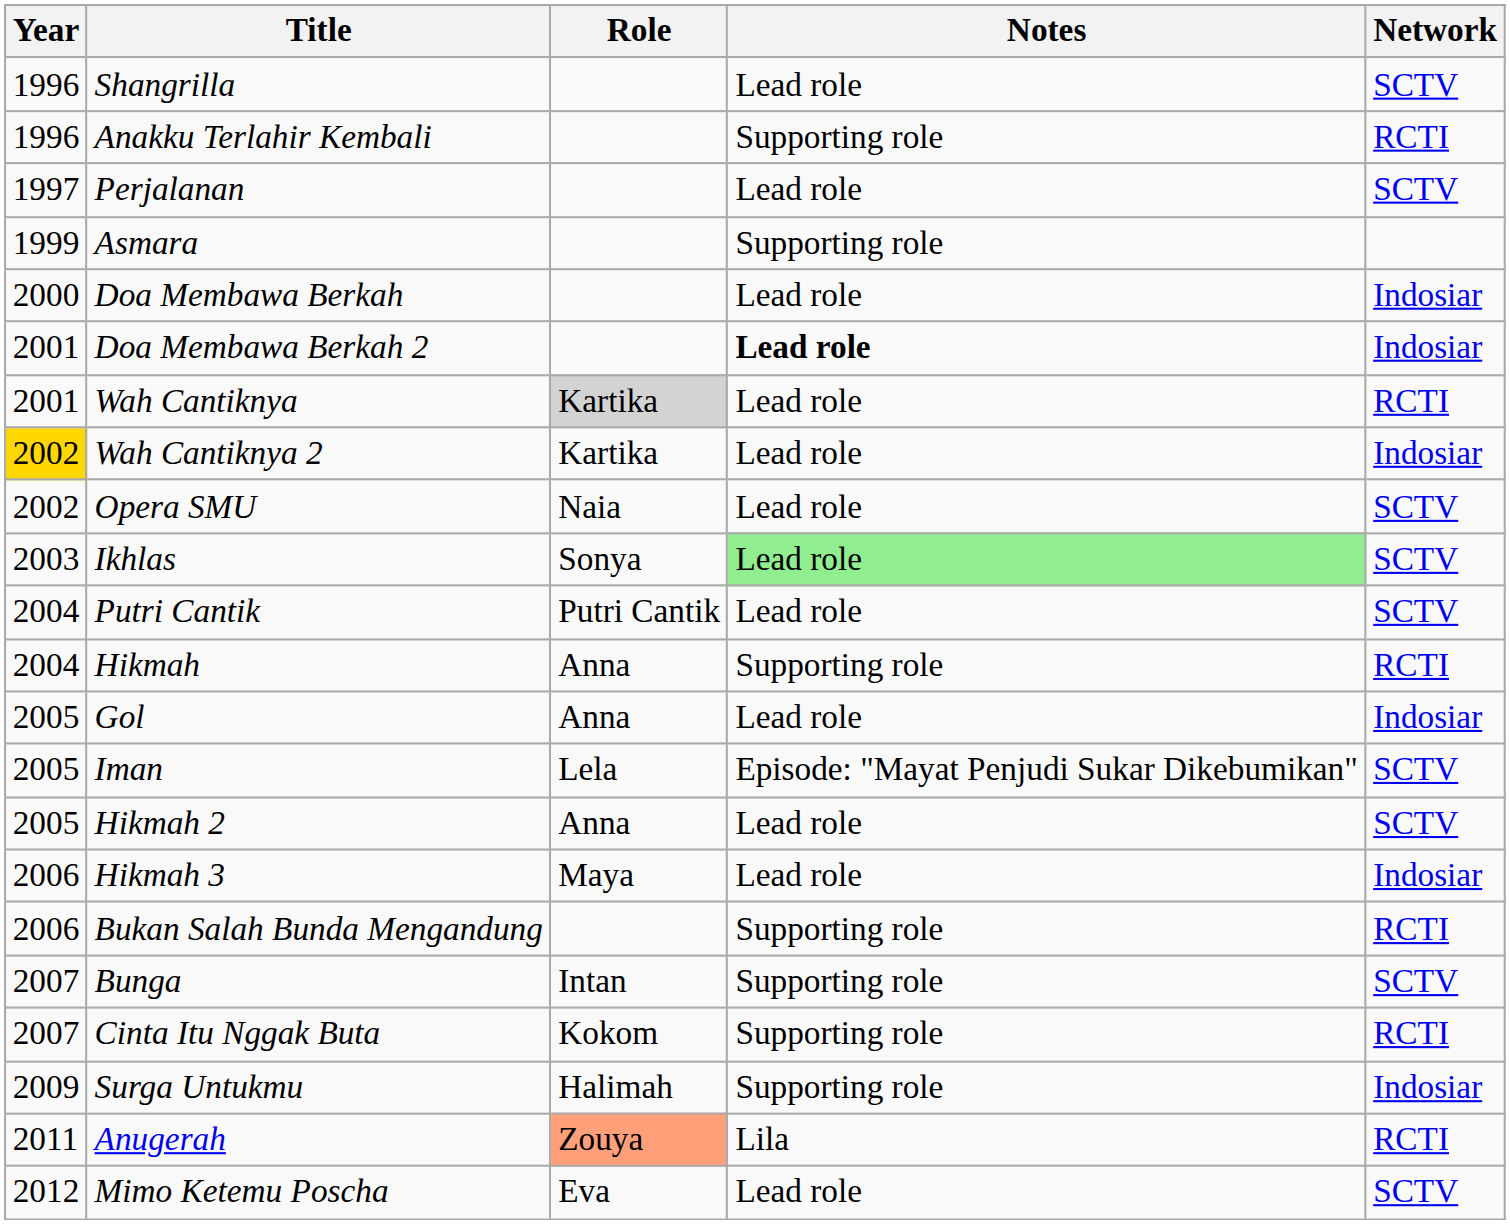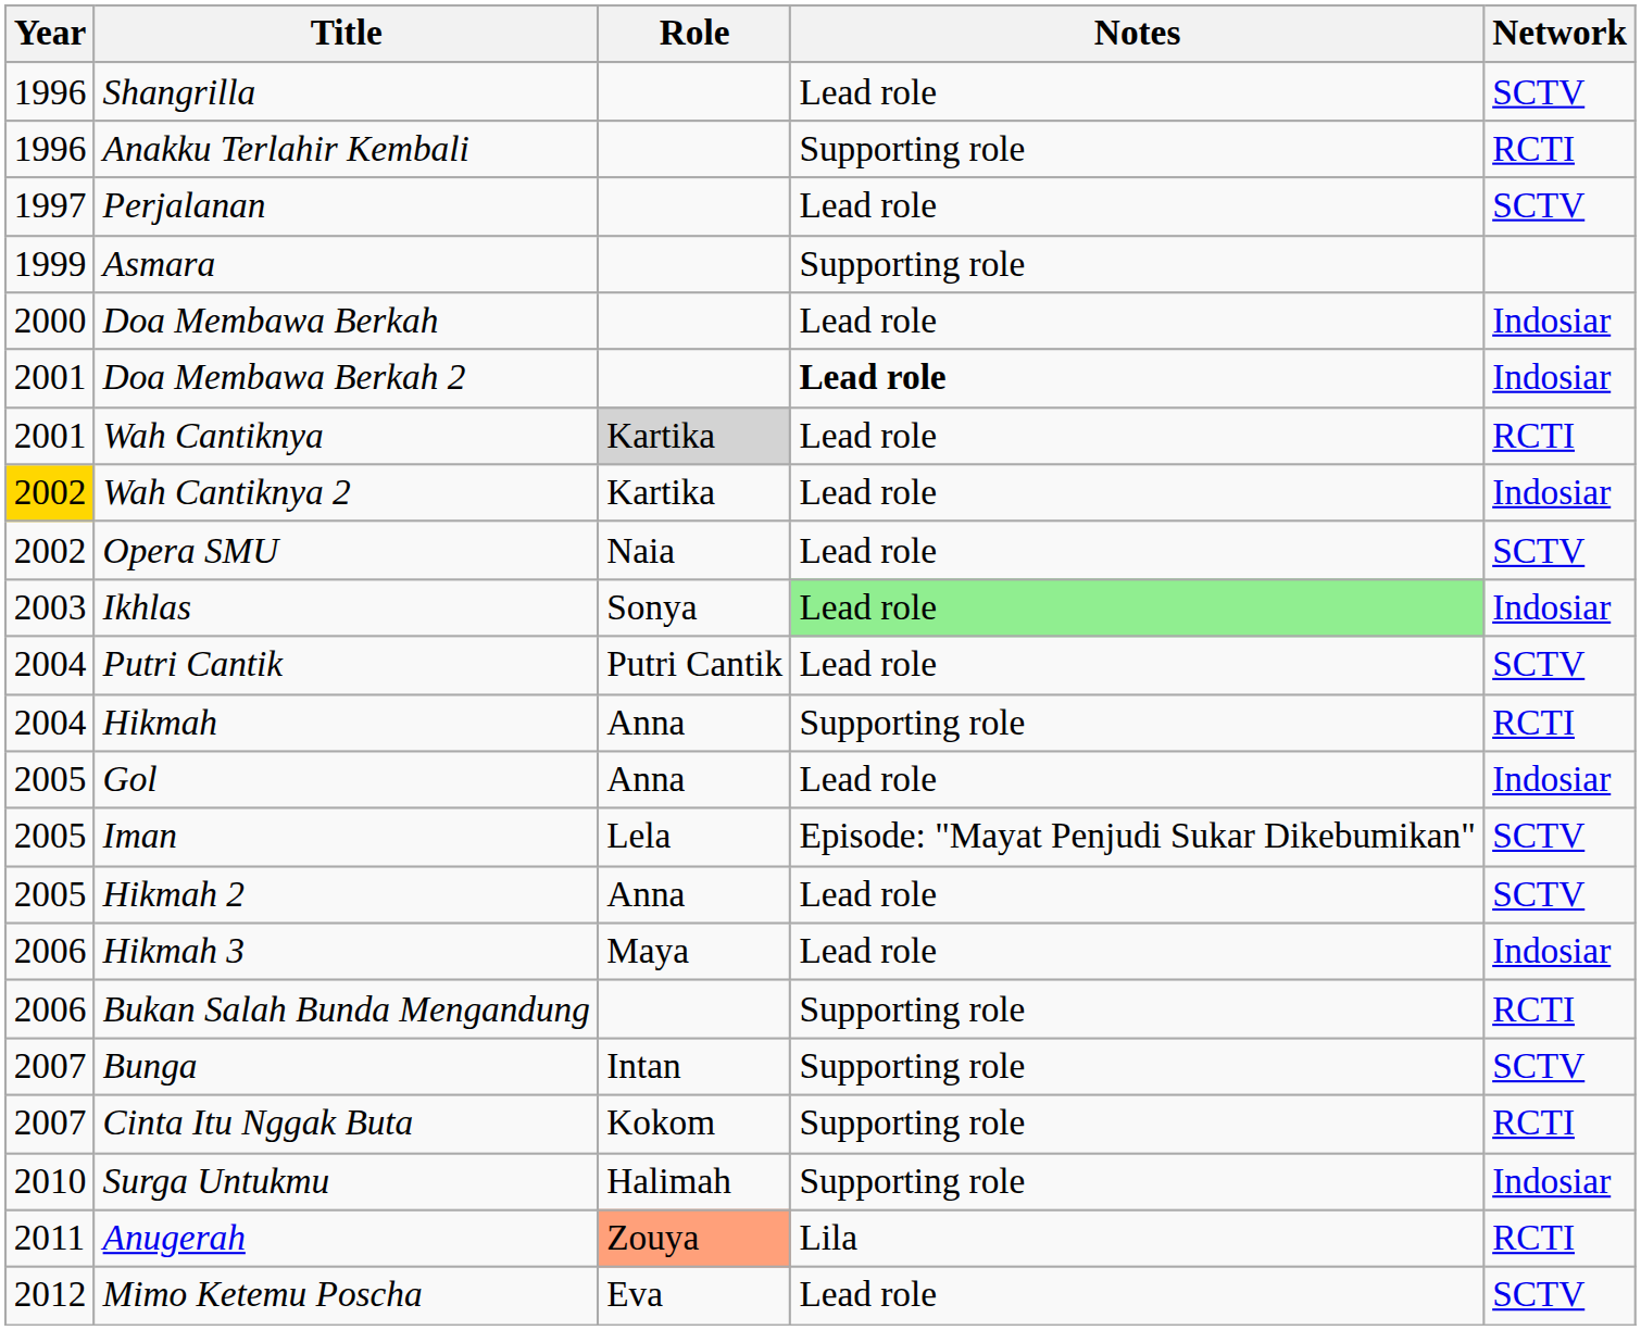 <table class="wikitable">
 <tr>
 <th>Year</th>
 <th>Title</th>
 <th>Role</th>
 <th>Notes</th>
 <th>Network</th>
 </tr>
 <tr>
 <td>1996</td>
 <td><em>Shangrilla</em></td>
 <td></td>
 <td>Lead role</td>
 <td><a href='#'>SCTV</a></td>
 </tr>
 <tr>
 <td>1996</td>
 <td><em>Anakku Terlahir Kembali</em></td>
 <td></td>
 <td>Supporting role</td>
 <td><a href='#'>RCTI</a></td>
 </tr>
 <tr>
 <td>1997</td>
 <td><em>Perjalanan</em></td>
 <td></td>
 <td>Lead role</td>
 <td><a href='#'>SCTV</a></td>
 </tr>
 <tr>
 <td>1999</td>
 <td><em>Asmara</em></td>
 <td></td>
 <td>Supporting role</td>
 <td></td>
 </tr>
 <tr>
 <td>2000</td>
 <td><em>Doa Membawa Berkah</em></td>
 <td></td>
 <td>Lead role</td>
 <td><a href='#'>Indosiar</a></td>
 </tr>
 <tr>
 <td>2001</td>
 <td><em>Doa Membawa Berkah 2</em></td>
 <td></td>
 <td><strong>Lead role</strong></td>
 <td><a href='#'>Indosiar</a></td>
 </tr>
 <tr>
 <td>2001</td>
 <td><em>Wah Cantiknya</em></td>
 <td style="background: lightgrey;">Kartika</td>
 <td>Lead role</td>
 <td><a href='#'>RCTI</a></td>
 </tr>
 <tr>
 <td style="background: gold;">2002</td>
 <td><em>Wah Cantiknya 2</em></td>
 <td>Kartika</td>
 <td>Lead role</td>
 <td><a href='#'>Indosiar</a></td>
 </tr>
 <tr>
 <td>2002</td>
 <td><em>Opera SMU</em></td>
 <td>Naia</td>
 <td>Lead role</td>
 <td><a href='#'>SCTV</a></td>
 </tr>
 <tr>
 <td>2003</td>
 <td><em>Ikhlas</em></td>
 <td>Sonya</td>
 <td style="background: lightgreen;">Lead role</td>
-<td><a href='#'>SCTV</a></td>
+<td><a href='#'>Indosiar</a></td>
 </tr>
 <tr>
 <td>2004</td>
 <td><em>Putri Cantik</em></td>
 <td>Putri Cantik</td>
 <td>Lead role</td>
 <td><a href='#'>SCTV</a></td>
 </tr>
 <tr>
 <td>2004</td>
 <td><em>Hikmah</em></td>
 <td>Anna</td>
 <td>Supporting role</td>
 <td><a href='#'>RCTI</a></td>
 </tr>
 <tr>
 <td>2005</td>
 <td><em>Gol</em></td>
 <td>Anna</td>
 <td>Lead role</td>
 <td><a href='#'>Indosiar</a></td>
 </tr>
 <tr>
 <td>2005</td>
 <td><em>Iman</em></td>
 <td>Lela</td>
 <td>Episode: "Mayat Penjudi Sukar Dikebumikan"</td>
 <td><a href='#'>SCTV</a></td>
 </tr>
 <tr>
 <td>2005</td>
 <td><em>Hikmah 2</em></td>
 <td>Anna</td>
 <td>Lead role</td>
 <td><a href='#'>SCTV</a></td>
 </tr>
 <tr>
 <td>2006</td>
 <td><em>Hikmah 3</em></td>
 <td>Maya</td>
 <td>Lead role</td>
 <td><a href='#'>Indosiar</a></td>
 </tr>
 <tr>
 <td>2006</td>
 <td><em>Bukan Salah Bunda Mengandung</em></td>
 <td></td>
 <td>Supporting role</td>
 <td><a href='#'>RCTI</a></td>
 </tr>
 <tr>
 <td>2007</td>
 <td><em>Bunga</em></td>
 <td>Intan</td>
 <td>Supporting role</td>
 <td><a href='#'>SCTV</a></td>
 </tr>
 <tr>
 <td>2007</td>
 <td><em>Cinta Itu Nggak Buta</em></td>
 <td>Kokom</td>
 <td>Supporting role</td>
 <td><a href='#'>RCTI</a></td>
 </tr>
 <tr>
-<td>2009</td>
+<td>2010</td>
 <td><em>Surga Untukmu</em></td>
 <td>Halimah</td>
 <td>Supporting role</td>
 <td><a href='#'>Indosiar</a></td>
 </tr>
 <tr>
 <td>2011</td>
 <td><em><a href='#'>Anugerah</a></em></td>
 <td style="background: lightsalmon;">Zouya</td>
 <td>Lila</td>
 <td><a href='#'>RCTI</a></td>
 </tr>
 <tr>
 <td>2012</td>
 <td><em>Mimo Ketemu Poscha</em></td>
 <td>Eva</td>
 <td>Lead role</td>
 <td><a href='#'>SCTV</a></td>
 </tr>
 <tr>
 </tr>
 </table>
